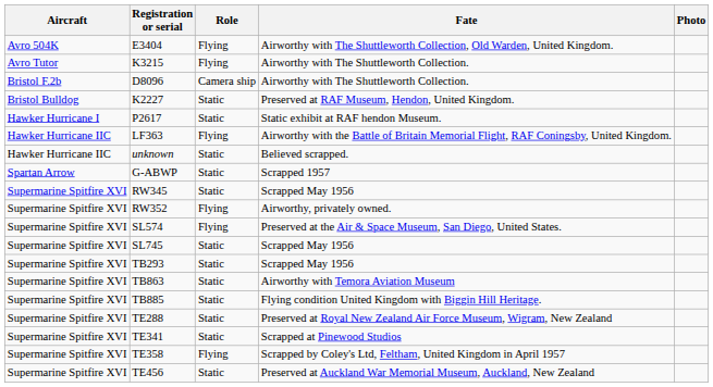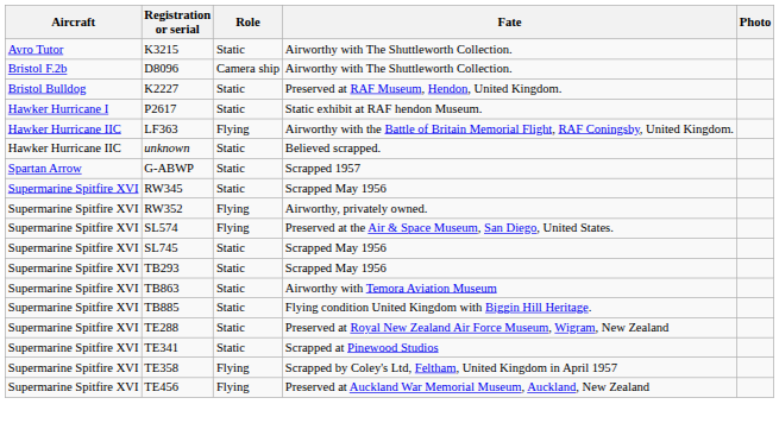 <table class="wikitable">
 <tr>
 <th>Aircraft</th>
 <th>Registration<br>or serial</th>
 <th>Role</th>
 <th>Fate</th>
 <th>Photo</th>
 </tr>
 <tr>
-<td><a href='#'>Avro 504K</a></td>
-<td>E3404</td>
-<td>Flying</td>
-<td>Airworthy with <a href='#'>The Shuttleworth Collection</a>, <a href='#'>Old Warden</a>, United Kingdom.</td>
-<td></td>
-</tr>
-<tr>
 <td><a href='#'>Avro Tutor</a></td>
 <td>K3215</td>
-<td>Flying</td>
+<td>Static</td>
 <td>Airworthy with The Shuttleworth Collection.</td>
 <td></td>
 </tr>
 <tr>
 <td><a href='#'>Bristol F.2b</a></td>
 <td>D8096</td>
 <td>Camera ship</td>
 <td>Airworthy with The Shuttleworth Collection.</td>
 <td></td>
 </tr>
 <tr>
 <td><a href='#'>Bristol Bulldog</a></td>
 <td>K2227</td>
 <td>Static</td>
 <td>Preserved at <a href='#'>RAF Museum</a>, <a href='#'>Hendon</a>, United Kingdom.</td>
 <td></td>
 </tr>
 <tr>
 <td><a href='#'>Hawker Hurricane I</a></td>
 <td>P2617</td>
 <td>Static</td>
 <td>Static exhibit at RAF hendon Museum.</td>
 <td></td>
 </tr>
 <tr>
 <td><a href='#'>Hawker Hurricane IIC</a></td>
 <td>LF363</td>
 <td>Flying</td>
 <td>Airworthy with the <a href='#'>Battle of Britain Memorial Flight</a>, <a href='#'>RAF Coningsby</a>, United Kingdom.</td>
 <td></td>
 </tr>
 <tr>
 <td>Hawker Hurricane IIC</td>
 <td><em>unknown</em></td>
 <td>Static</td>
 <td>Believed scrapped.</td>
 <td></td>
 </tr>
 <tr>
 <td><a href='#'>Spartan Arrow</a></td>
 <td>G-ABWP</td>
 <td>Static</td>
 <td>Scrapped 1957</td>
 <td></td>
 </tr>
 <tr>
 <td><a href='#'>Supermarine Spitfire XVI</a></td>
 <td>RW345</td>
 <td>Static</td>
 <td>Scrapped May 1956</td>
 <td></td>
 </tr>
 <tr>
 <td>Supermarine Spitfire XVI</td>
 <td>RW352</td>
 <td>Flying</td>
 <td>Airworthy, privately owned.</td>
 <td></td>
 </tr>
 <tr>
 <td>Supermarine Spitfire XVI</td>
 <td>SL574</td>
 <td>Flying</td>
 <td>Preserved at the <a href='#'>Air & Space Museum</a>, <a href='#'>San Diego</a>, United States.</td>
 <td></td>
 </tr>
 <tr>
 <td>Supermarine Spitfire XVI</td>
 <td>SL745</td>
 <td>Static</td>
 <td>Scrapped May 1956</td>
 <td></td>
 </tr>
 <tr>
 <td>Supermarine Spitfire XVI</td>
 <td>TB293</td>
 <td>Static</td>
 <td>Scrapped May 1956</td>
 <td></td>
 </tr>
 <tr>
 <td>Supermarine Spitfire XVI</td>
 <td>TB863</td>
 <td>Static</td>
 <td>Airworthy with <a href='#'>Temora Aviation Museum</a></td>
 <td></td>
 </tr>
 <tr>
 <td>Supermarine Spitfire XVI</td>
 <td>TB885</td>
 <td>Static</td>
 <td>Flying condition United Kingdom with <a href='#'>Biggin Hill Heritage</a>.</td>
 <td></td>
 </tr>
 <tr>
 <td>Supermarine Spitfire XVI</td>
 <td>TE288</td>
 <td>Static</td>
 <td>Preserved at <a href='#'>Royal New Zealand Air Force Museum</a>, <a href='#'>Wigram</a>, New Zealand</td>
 <td></td>
 </tr>
 <tr>
 <td>Supermarine Spitfire XVI</td>
 <td>TE341</td>
 <td>Static</td>
 <td>Scrapped at <a href='#'>Pinewood Studios</a></td>
 <td></td>
 </tr>
 <tr>
 <td>Supermarine Spitfire XVI</td>
 <td>TE358</td>
 <td>Flying</td>
 <td>Scrapped by Coley's Ltd, <a href='#'>Feltham</a>, United Kingdom in April 1957</td>
 <td></td>
 </tr>
 <tr>
 <td>Supermarine Spitfire XVI</td>
 <td>TE456</td>
-<td>Static</td>
+<td>Flying</td>
 <td>Preserved at <a href='#'>Auckland War Memorial Museum</a>, <a href='#'>Auckland</a>, New Zealand</td>
 <td></td>
 </tr>
 </table>
